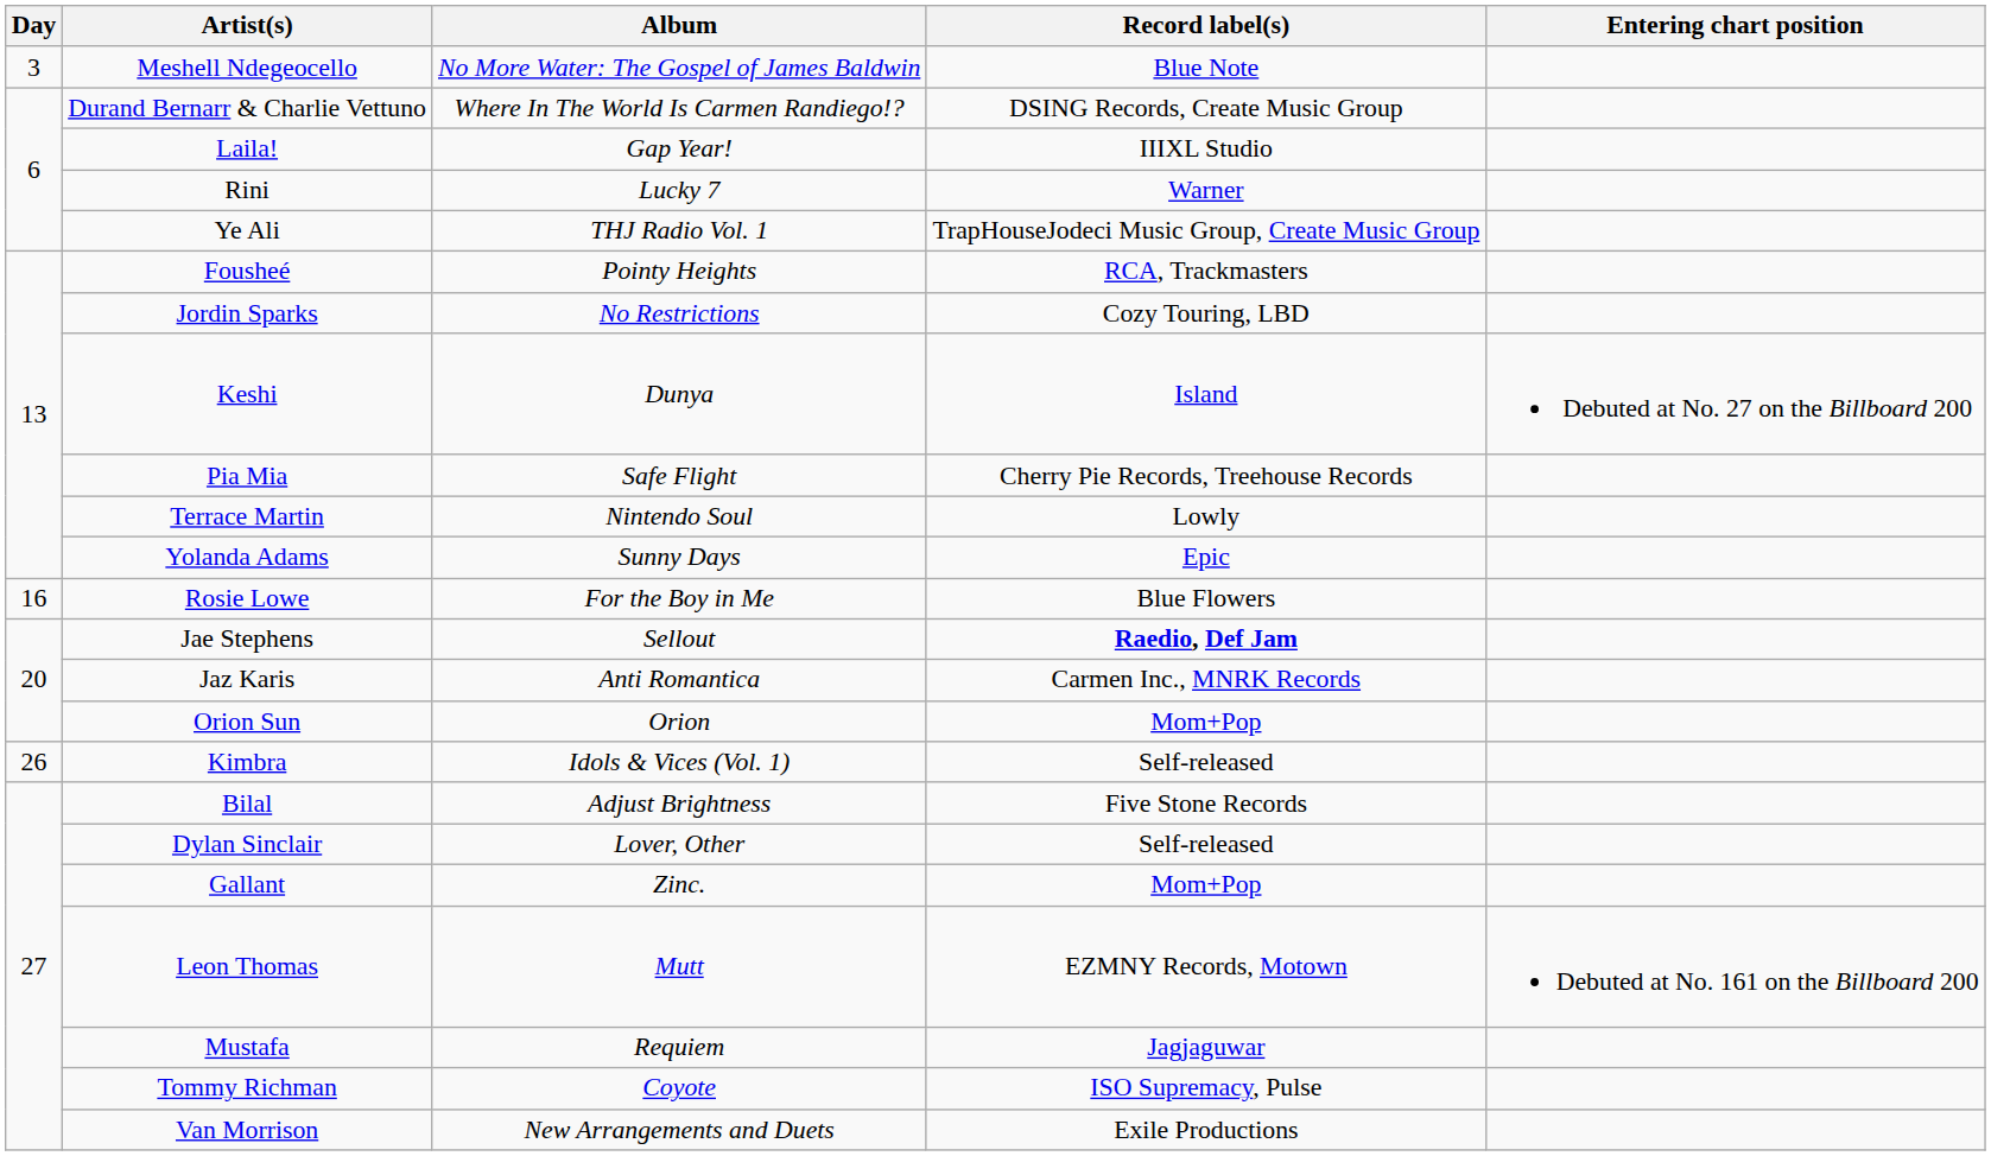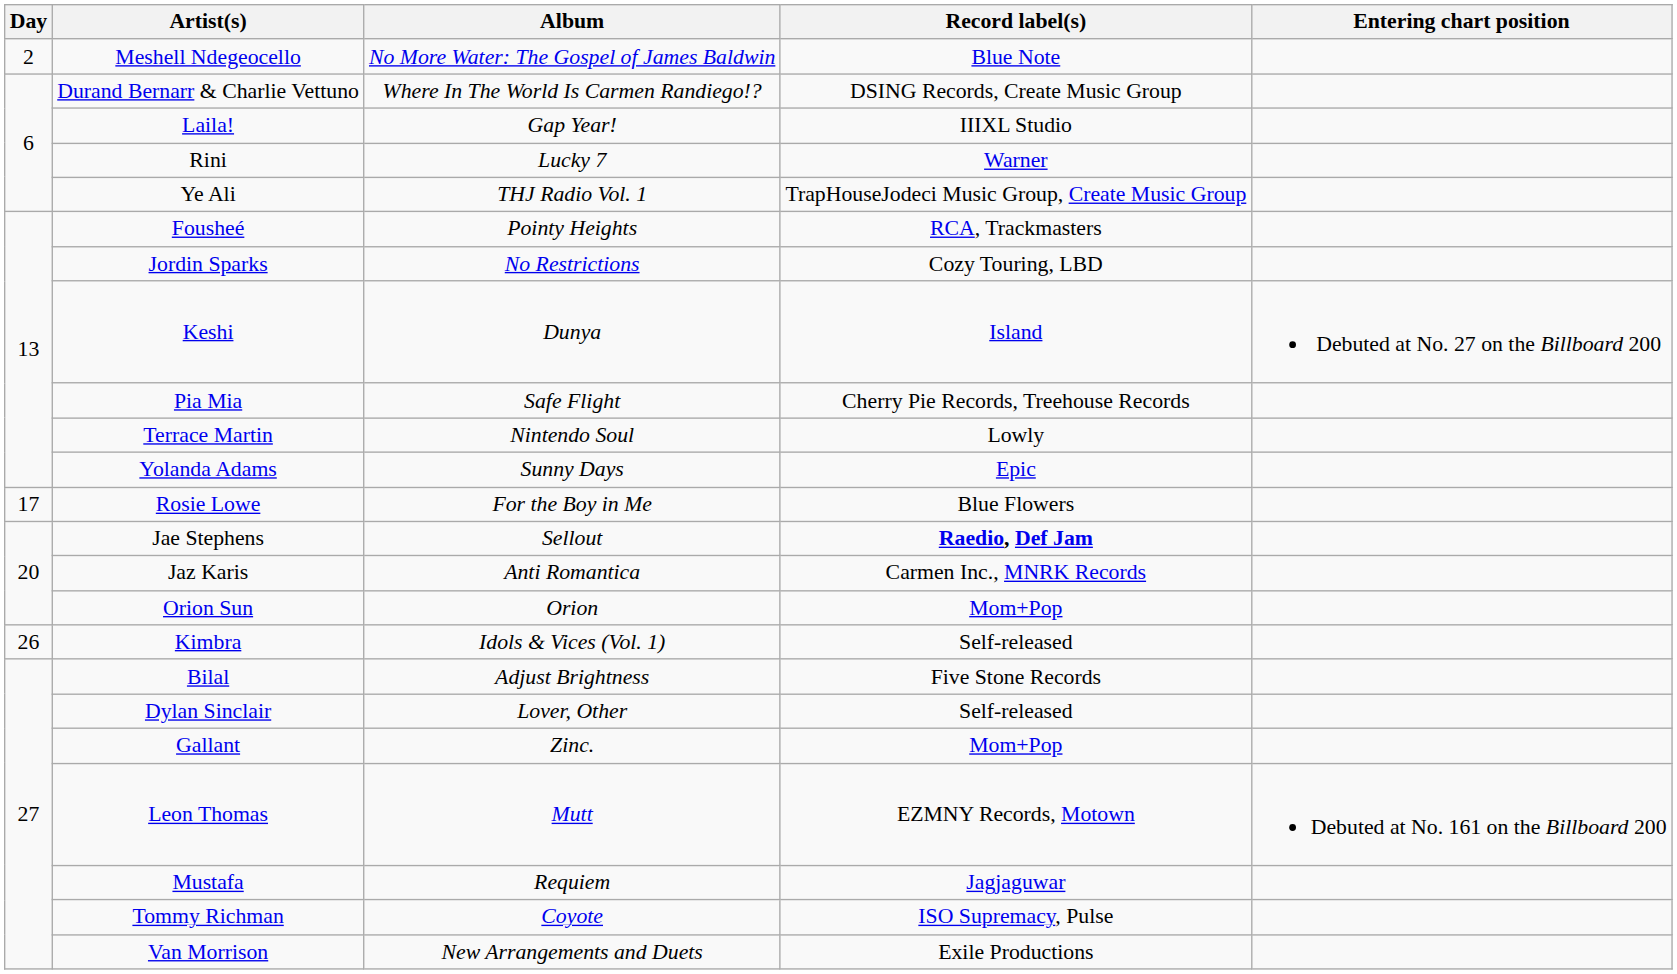 <table class="wikitable" style="text-align:center;">
 <tr>
 <th scope="col">Day</th>
 <th scope="col">Artist(s)</th>
 <th scope="col">Album</th>
 <th scope="col">Record label(s)</th>
 <th scope="col">Entering chart position</th>
 </tr>
 <tr>
-<td>3</td>
+<td>2</td>
 <td><a href='#'>Meshell Ndegeocello</a></td>
 <td><em><a href='#'>No More Water: The Gospel of James Baldwin</a></em></td>
 <td><a href='#'>Blue Note</a></td>
 <td></td>
 </tr>
 <tr>
 <td rowspan="4">6</td>
 <td><a href='#'>Durand Bernarr</a> & Charlie Vettuno</td>
 <td><em>Where In The World Is Carmen Randiego!?</em></td>
 <td>DSING Records, Create Music Group</td>
 <td></td>
 </tr>
 <tr>
 <td><a href='#'>Laila!</a></td>
 <td><em>Gap Year!</em></td>
 <td>IIIXL Studio</td>
 <td></td>
 </tr>
 <tr>
 <td>Rini</td>
 <td><em>Lucky 7</em></td>
 <td><a href='#'>Warner</a></td>
 <td></td>
 </tr>
 <tr>
 <td>Ye Ali</td>
 <td><em>THJ Radio Vol. 1</em></td>
 <td>TrapHouseJodeci Music Group, <a href='#'>Create Music Group</a></td>
 <td></td>
 </tr>
 <tr>
 <td rowspan="6">13</td>
 <td><a href='#'>Fousheé</a></td>
 <td><em>Pointy Heights</em></td>
 <td><a href='#'>RCA</a>, Trackmasters</td>
 <td></td>
 </tr>
 <tr>
 <td><a href='#'>Jordin Sparks</a></td>
 <td><em><a href='#'>No Restrictions</a></em></td>
 <td>Cozy Touring, LBD</td>
 <td></td>
 </tr>
 <tr>
 <td><a href='#'>Keshi</a></td>
 <td><em>Dunya</em></td>
 <td><a href='#'>Island</a></td>
 <td><br><ul><li>Debuted at No. 27 on the <em>Billboard</em> 200</li></ul></td>
 </tr>
 <tr>
 <td><a href='#'>Pia Mia</a></td>
 <td><em>Safe Flight</em></td>
 <td>Cherry Pie Records, Treehouse Records</td>
 <td></td>
 </tr>
 <tr>
 <td><a href='#'>Terrace Martin</a></td>
 <td><em>Nintendo Soul</em></td>
 <td>Lowly</td>
 <td></td>
 </tr>
 <tr>
 <td><a href='#'>Yolanda Adams</a></td>
 <td><em>Sunny Days</em></td>
 <td><a href='#'>Epic</a></td>
 <td></td>
 </tr>
 <tr>
-<td>16</td>
+<td>17</td>
 <td><a href='#'>Rosie Lowe</a></td>
 <td><em>For the Boy in Me</em></td>
 <td>Blue Flowers</td>
 <td></td>
 </tr>
 <tr>
 <td rowspan="3">20</td>
 <td>Jae Stephens</td>
 <td><em>Sellout</em></td>
 <td><strong><a href='#'>Raedio</a>, <a href='#'>Def Jam</a></strong></td>
 <td></td>
 </tr>
 <tr>
 <td>Jaz Karis</td>
 <td><em>Anti Romantica</em></td>
 <td>Carmen Inc., <a href='#'>MNRK Records</a></td>
 <td></td>
 </tr>
 <tr>
 <td><a href='#'>Orion Sun</a></td>
 <td><em>Orion</em></td>
 <td><a href='#'>Mom+Pop</a></td>
 <td></td>
 </tr>
 <tr>
 <td>26</td>
 <td><a href='#'>Kimbra</a></td>
 <td><em>Idols & Vices (Vol. 1)</em></td>
 <td>Self-released</td>
 <td></td>
 </tr>
 <tr>
 <td rowspan="7">27</td>
 <td><a href='#'>Bilal</a></td>
 <td><em>Adjust Brightness</em></td>
 <td>Five Stone Records</td>
 <td></td>
 </tr>
 <tr>
 <td><a href='#'>Dylan Sinclair</a></td>
 <td><em>Lover, Other</em></td>
 <td>Self-released</td>
 <td></td>
 </tr>
 <tr>
 <td><a href='#'>Gallant</a></td>
 <td><em>Zinc.</em></td>
 <td><a href='#'>Mom+Pop</a></td>
 <td></td>
 </tr>
 <tr>
 <td><a href='#'>Leon Thomas</a></td>
 <td><em><a href='#'>Mutt</a></em></td>
 <td>EZMNY Records, <a href='#'>Motown</a></td>
 <td><br><ul><li>Debuted at No. 161 on the <em>Billboard</em> 200</li></ul></td>
 </tr>
 <tr>
 <td><a href='#'>Mustafa</a></td>
 <td><em>Requiem</em></td>
 <td><a href='#'>Jagjaguwar</a></td>
 <td></td>
 </tr>
 <tr>
 <td><a href='#'>Tommy Richman</a></td>
 <td><em><a href='#'>Coyote</a></em></td>
 <td><a href='#'>ISO Supremacy</a>, Pulse</td>
 <td></td>
 </tr>
 <tr>
 <td><a href='#'>Van Morrison</a></td>
 <td><em>New Arrangements and Duets</em></td>
 <td>Exile Productions</td>
 <td></td>
 </tr>
 </table>
